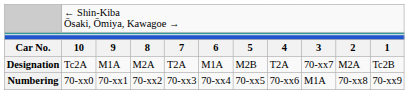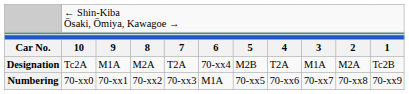 <table class="wikitable">
 <tr>
 <td style="background-color:#ccc;"> </td>
 <td colspan="10"><div>← Shin-Kiba</div><div>Ōsaki, Ōmiya, Kawagoe →</div></td>
 </tr>
 <tr style="line-height: 3px; background-color: #339999;">
 <td colspan="11" style="padding:0; border:0;"> </td>
 </tr>
 <tr style="line-height: 1px; background-color: #FFFFFF;">
 <td colspan="11" style="padding:0; border:0;"> </td>
 </tr>
 <tr style="line-height: 6px; background-color: #2255CC;">
 <td colspan="11" style="padding:0; border:0;"> </td>
 </tr>
 <tr>
 <th>Car No.</th>
 <th>10</th>
 <th>9</th>
 <th>8</th>
 <th>7</th>
 <th>6</th>
 <th>5</th>
 <th>4</th>
 <th>3</th>
 <th>2</th>
 <th>1</th>
 </tr>
 <tr>
 <th>Designation</th>
 <td>Tc2A</td>
 <td>M1A</td>
 <td>M2A</td>
 <td>T2A</td>
-<td>M1A</td>
+<td>70-xx4</td>
 <td>M2B</td>
 <td>T2A</td>
-<td>70-xx7</td>
+<td>M1A</td>
 <td>M2A</td>
 <td>Tc2B</td>
 </tr>
 <tr>
 <th>Numbering</th>
 <td>70-xx0</td>
 <td>70-xx1</td>
 <td>70-xx2</td>
 <td>70-xx3</td>
-<td>70-xx4</td>
+<td>M1A</td>
 <td>70-xx5</td>
 <td>70-xx6</td>
-<td>M1A</td>
+<td>70-xx7</td>
 <td>70-xx8</td>
 <td>70-xx9</td>
 </tr>
 </table>
